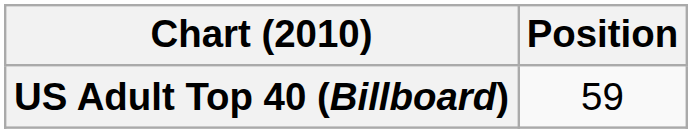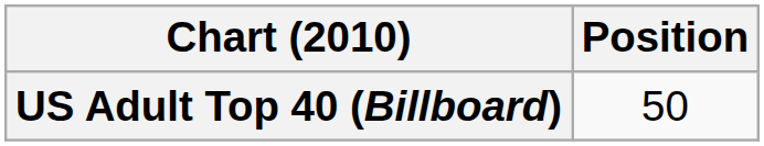 <table class="wikitable sortable plainrowheaders">
 <tr>
 <th>Chart (2010)</th>
 <th>Position</th>
 </tr>
 <tr>
 <th scope="row">US Adult Top 40 (<em>Billboard</em>)</th>
-<td style="text-align:center;">59</td>
+<td style="text-align:center;">50</td>
 </tr>
 </table>
